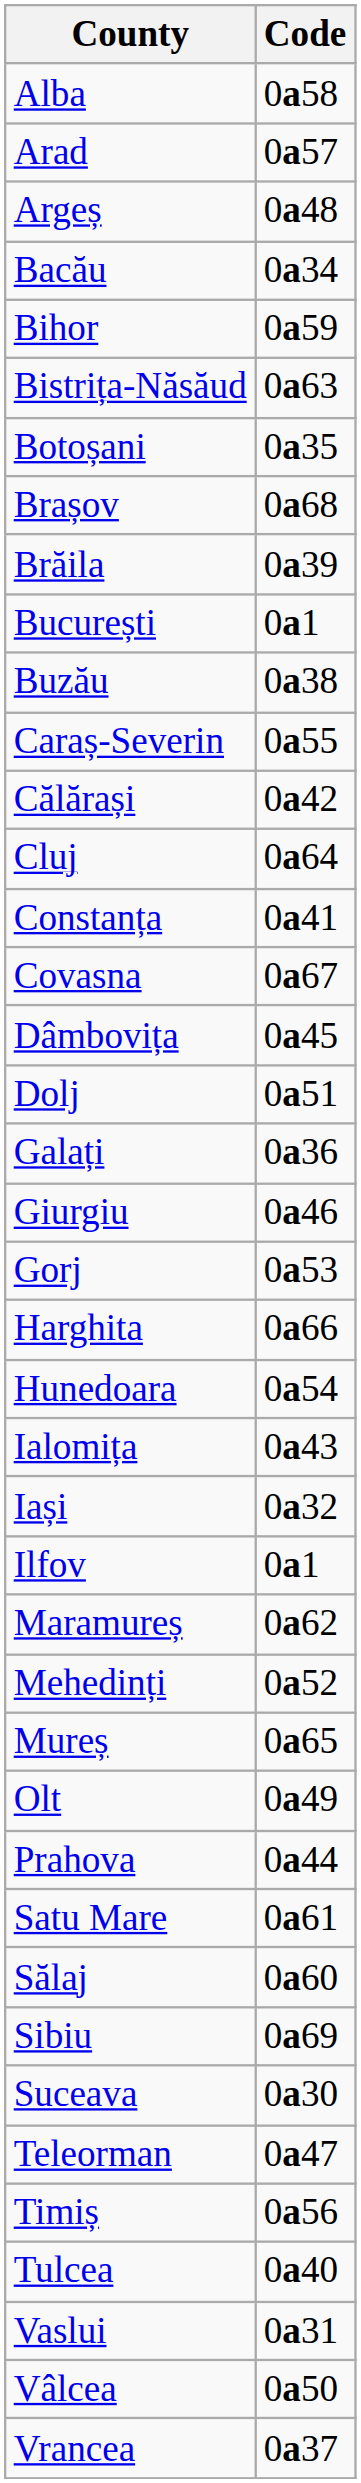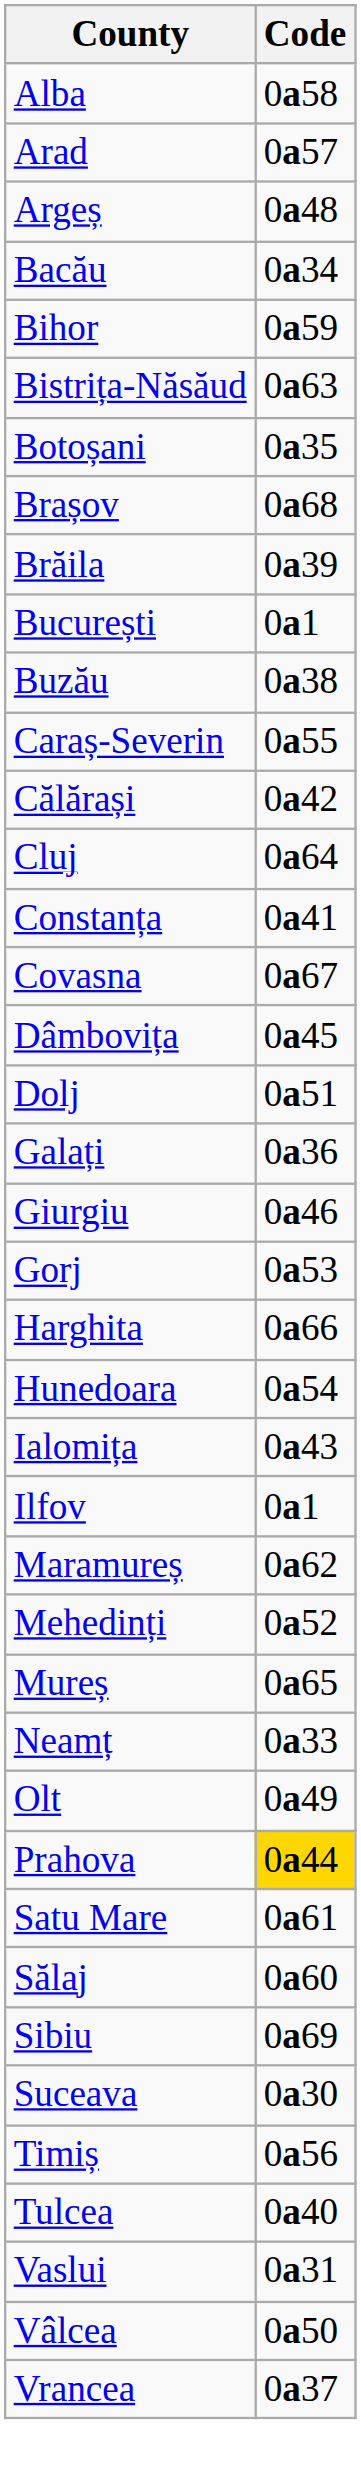 <table class="wikitable sortable">
 <tr ---->
 <th>County</th>
 <th>Code</th>
 </tr>
 <tr ---->
 <td><a href='#'>Alba</a></td>
 <td>0<strong>a</strong>58</td>
 </tr>
 <tr ---->
 <td><a href='#'>Arad</a></td>
 <td>0<strong>a</strong>57</td>
 </tr>
 <tr ---->
 <td><a href='#'>Argeș</a></td>
 <td>0<strong>a</strong>48</td>
 </tr>
 <tr ---->
 <td><a href='#'>Bacău</a></td>
 <td>0<strong>a</strong>34</td>
 </tr>
 <tr ---->
 <td><a href='#'>Bihor</a></td>
 <td>0<strong>a</strong>59</td>
 </tr>
 <tr ---->
 <td><a href='#'>Bistrița-Năsăud</a></td>
 <td>0<strong>a</strong>63</td>
 </tr>
 <tr ---->
 <td><a href='#'>Botoșani</a></td>
 <td>0<strong>a</strong>35</td>
 </tr>
 <tr ---->
 <td><a href='#'>Brașov</a></td>
 <td>0<strong>a</strong>68</td>
 </tr>
 <tr ---->
 <td><a href='#'>Brăila</a></td>
 <td>0<strong>a</strong>39</td>
 </tr>
 <tr ---->
 <td><a href='#'>București</a></td>
 <td>0<strong>a</strong>1</td>
 </tr>
 <tr ---->
 <td><a href='#'>Buzău</a></td>
 <td>0<strong>a</strong>38</td>
 </tr>
 <tr ---->
 <td><a href='#'>Caraș-Severin</a></td>
 <td>0<strong>a</strong>55</td>
 </tr>
 <tr ---->
 <td><a href='#'>Călărași</a></td>
 <td>0<strong>a</strong>42</td>
 </tr>
 <tr ---->
 <td><a href='#'>Cluj</a></td>
 <td>0<strong>a</strong>64</td>
 </tr>
 <tr ---->
 <td><a href='#'>Constanța</a></td>
 <td>0<strong>a</strong>41</td>
 </tr>
 <tr ---->
 <td><a href='#'>Covasna</a></td>
 <td>0<strong>a</strong>67</td>
 </tr>
 <tr ---->
 <td><a href='#'>Dâmbovița</a></td>
 <td>0<strong>a</strong>45</td>
 </tr>
 <tr ---->
 <td><a href='#'>Dolj</a></td>
 <td>0<strong>a</strong>51</td>
 </tr>
 <tr ---->
 <td><a href='#'>Galați</a></td>
 <td>0<strong>a</strong>36</td>
 </tr>
 <tr ---->
 <td><a href='#'>Giurgiu</a></td>
 <td>0<strong>a</strong>46</td>
 </tr>
 <tr ---->
 <td><a href='#'>Gorj</a></td>
 <td>0<strong>a</strong>53</td>
 </tr>
 <tr ---->
 <td><a href='#'>Harghita</a></td>
 <td>0<strong>a</strong>66</td>
 </tr>
 <tr ---->
 <td><a href='#'>Hunedoara</a></td>
 <td>0<strong>a</strong>54</td>
 </tr>
 <tr ---->
 <td><a href='#'>Ialomița</a></td>
 <td>0<strong>a</strong>43</td>
 </tr>
 <tr ---->
-<td><a href='#'>Iași</a></td>
-<td>0<strong>a</strong>32</td>
-</tr>
-<tr ---->
 <td><a href='#'>Ilfov</a></td>
 <td>0<strong>a</strong>1</td>
 </tr>
 <tr ---->
 <td><a href='#'>Maramureș</a></td>
 <td>0<strong>a</strong>62</td>
 </tr>
 <tr ---->
 <td><a href='#'>Mehedinți</a></td>
 <td>0<strong>a</strong>52</td>
 </tr>
 <tr ---->
 <td><a href='#'>Mureș</a></td>
 <td>0<strong>a</strong>65</td>
 </tr>
 <tr ---->
+<td><a href='#'>Neamț</a></td>
+<td>0<strong>a</strong>33</td>
+</tr>
+<tr ---->
 <td><a href='#'>Olt</a></td>
 <td>0<strong>a</strong>49</td>
 </tr>
 <tr ---->
 <td><a href='#'>Prahova</a></td>
-<td>0<strong>a</strong>44</td>
+<td style="background: gold;">0<strong>a</strong>44</td>
 </tr>
 <tr ---->
 <td><a href='#'>Satu Mare</a></td>
 <td>0<strong>a</strong>61</td>
 </tr>
 <tr ---->
 <td><a href='#'>Sălaj</a></td>
 <td>0<strong>a</strong>60</td>
 </tr>
 <tr ---->
 <td><a href='#'>Sibiu</a></td>
 <td>0<strong>a</strong>69</td>
 </tr>
 <tr ---->
 <td><a href='#'>Suceava</a></td>
 <td>0<strong>a</strong>30</td>
-</tr>
-<tr ---->
-<td><a href='#'>Teleorman</a></td>
-<td>0<strong>a</strong>47</td>
 </tr>
 <tr ---->
 <td><a href='#'>Timiș</a></td>
 <td>0<strong>a</strong>56</td>
 </tr>
 <tr ---->
 <td><a href='#'>Tulcea</a></td>
 <td>0<strong>a</strong>40</td>
 </tr>
 <tr ---->
 <td><a href='#'>Vaslui</a></td>
 <td>0<strong>a</strong>31</td>
 </tr>
 <tr ---->
 <td><a href='#'>Vâlcea</a></td>
 <td>0<strong>a</strong>50</td>
 </tr>
 <tr ---->
 <td><a href='#'>Vrancea</a></td>
 <td>0<strong>a</strong>37</td>
 </tr>
 </table>
